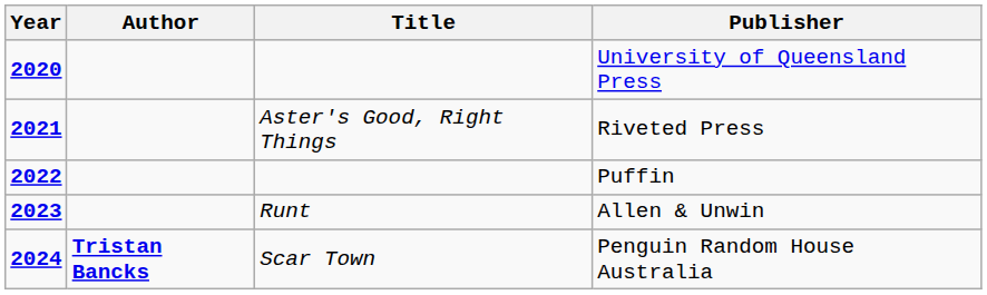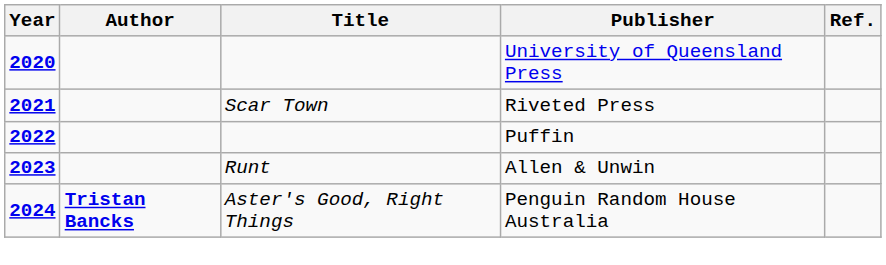 <table class="wikitable sortable mw-collapsible" width="95%">
 <tr>
 <th>Year</th>
 <th>Author</th>
 <th>Title</th>
 <th>Publisher</th>
+<th>Ref.</th>
 </tr>
 <tr>
 <td><strong><a href='#'>2020</a></strong></td>
 <td></td>
 <td><em></em></td>
 <td><a href='#'>University of Queensland Press</a></td>
+<td></td>
 </tr>
 <tr>
 <td><strong><a href='#'>2021</a></strong></td>
 <td></td>
-<td><em>Aster's Good, Right Things</em></td>
+<td><em>Scar Town</em></td>
 <td>Riveted Press</td>
+<td><strong></strong></td>
 </tr>
 <tr>
 <td><strong><a href='#'>2022</a></strong></td>
 <td></td>
 <td><em></em></td>
 <td>Puffin</td>
+<td></td>
 </tr>
 <tr>
 <td><strong><a href='#'>2023</a></strong></td>
 <td></td>
 <td><em>Runt</em></td>
 <td>Allen & Unwin</td>
+<td></td>
 </tr>
 <tr>
 <td><strong><a href='#'>2024</a></strong></td>
 <td><strong><a href='#'>Tristan Bancks</a></strong></td>
-<td><em>Scar Town</em></td>
+<td><em>Aster's Good, Right Things</em></td>
 <td>Penguin Random House Australia</td>
+<td></td>
 </tr>
 </table>
